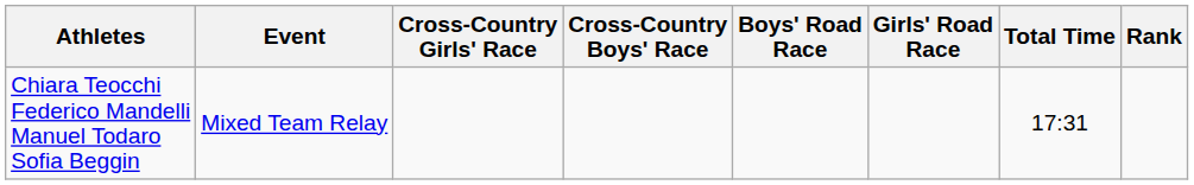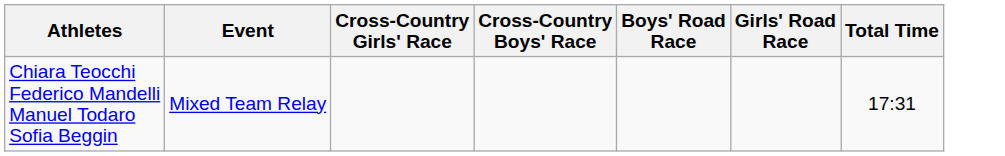 <table class="wikitable" style="font-size:90%;">
 <tr>
 <th>Athletes</th>
 <th>Event</th>
 <th>Cross-Country<br>Girls' Race</th>
 <th>Cross-Country<br>Boys' Race</th>
 <th>Boys' Road<br>Race</th>
 <th>Girls' Road<br>Race</th>
 <th>Total Time</th>
-<th>Rank</th>
 </tr>
 <tr align=center>
 <td align=left><a href='#'>Chiara Teocchi</a><br><a href='#'>Federico Mandelli</a><br><a href='#'>Manuel Todaro</a><br><a href='#'>Sofia Beggin</a></td>
 <td align=left><a href='#'>Mixed Team Relay</a></td>
 <td></td>
 <td></td>
 <td></td>
 <td></td>
 <td>17:31</td>
-<td></td>
 </tr>
 </table>
